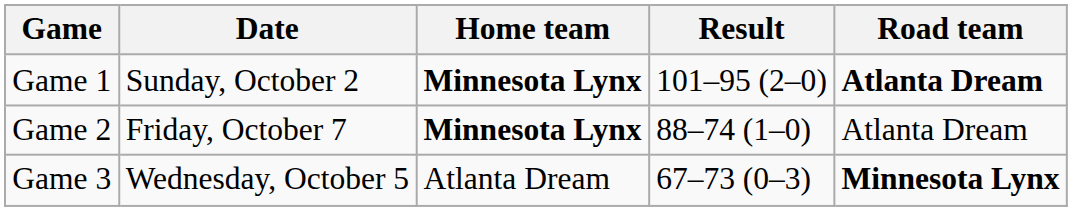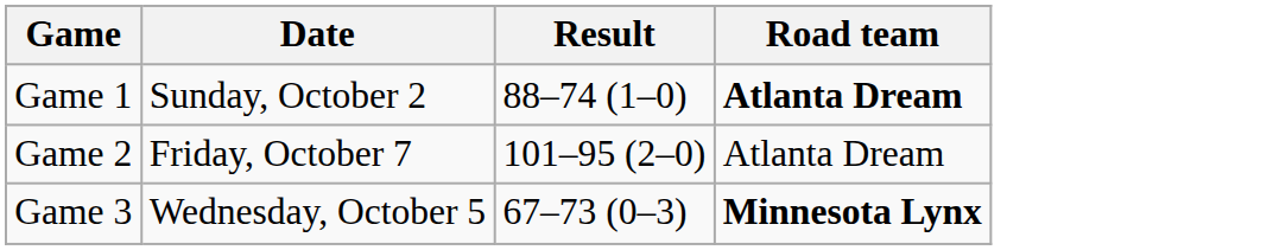 <table class="wikitable">
 <tr>
 <th>Game</th>
 <th>Date</th>
-<th>Home team</th>
 <th>Result</th>
 <th>Road team</th>
 </tr>
 <tr>
 <td>Game 1</td>
 <td>Sunday, October 2</td>
-<td><strong>Minnesota Lynx</strong></td>
-<td>101–95 (2–0)</td>
+<td>88–74 (1–0)</td>
 <td><strong>Atlanta Dream</strong></td>
 </tr>
 <tr>
 <td>Game 2</td>
 <td>Friday, October 7</td>
-<td><strong>Minnesota Lynx</strong></td>
-<td>88–74 (1–0)</td>
+<td>101–95 (2–0)</td>
 <td>Atlanta Dream</td>
 </tr>
 <tr>
 <td>Game 3</td>
 <td>Wednesday, October 5</td>
-<td>Atlanta Dream</td>
 <td>67–73 (0–3)</td>
 <td><strong>Minnesota Lynx</strong></td>
 </tr>
 </table>
